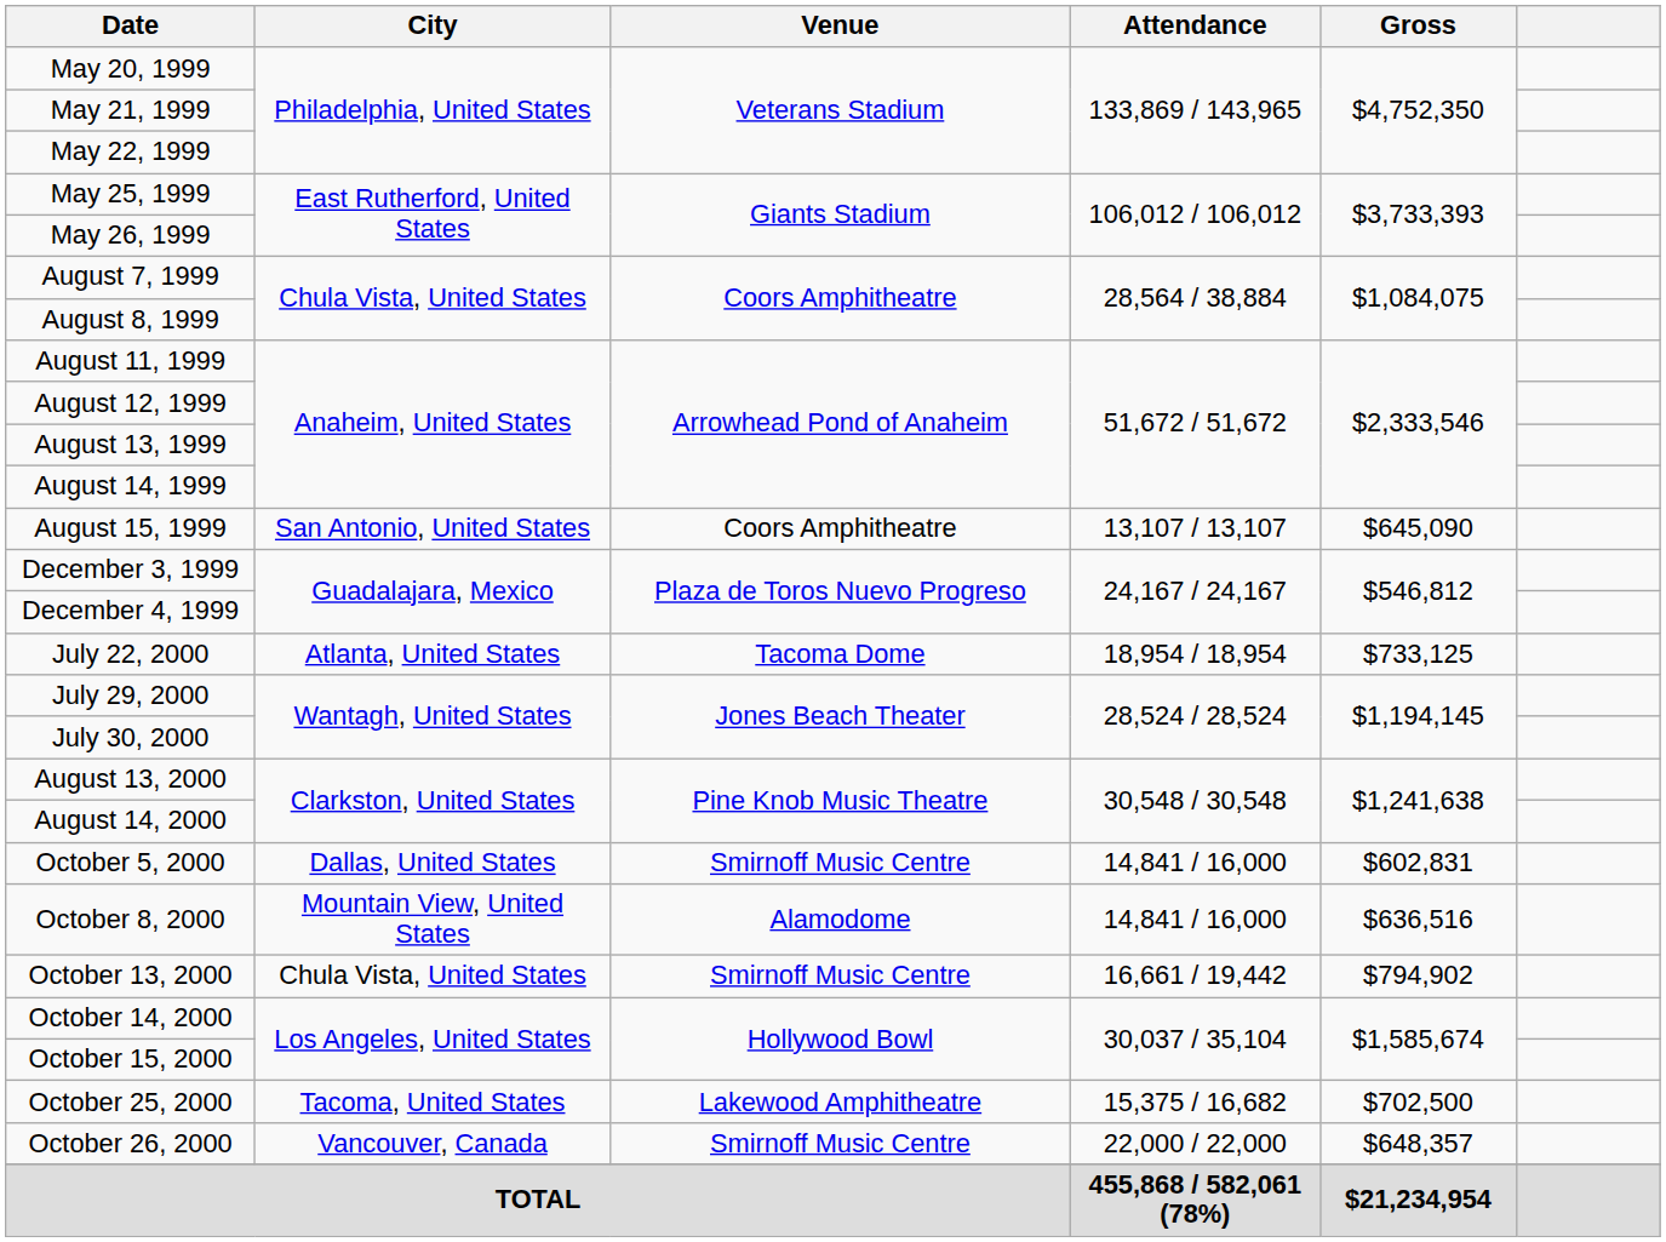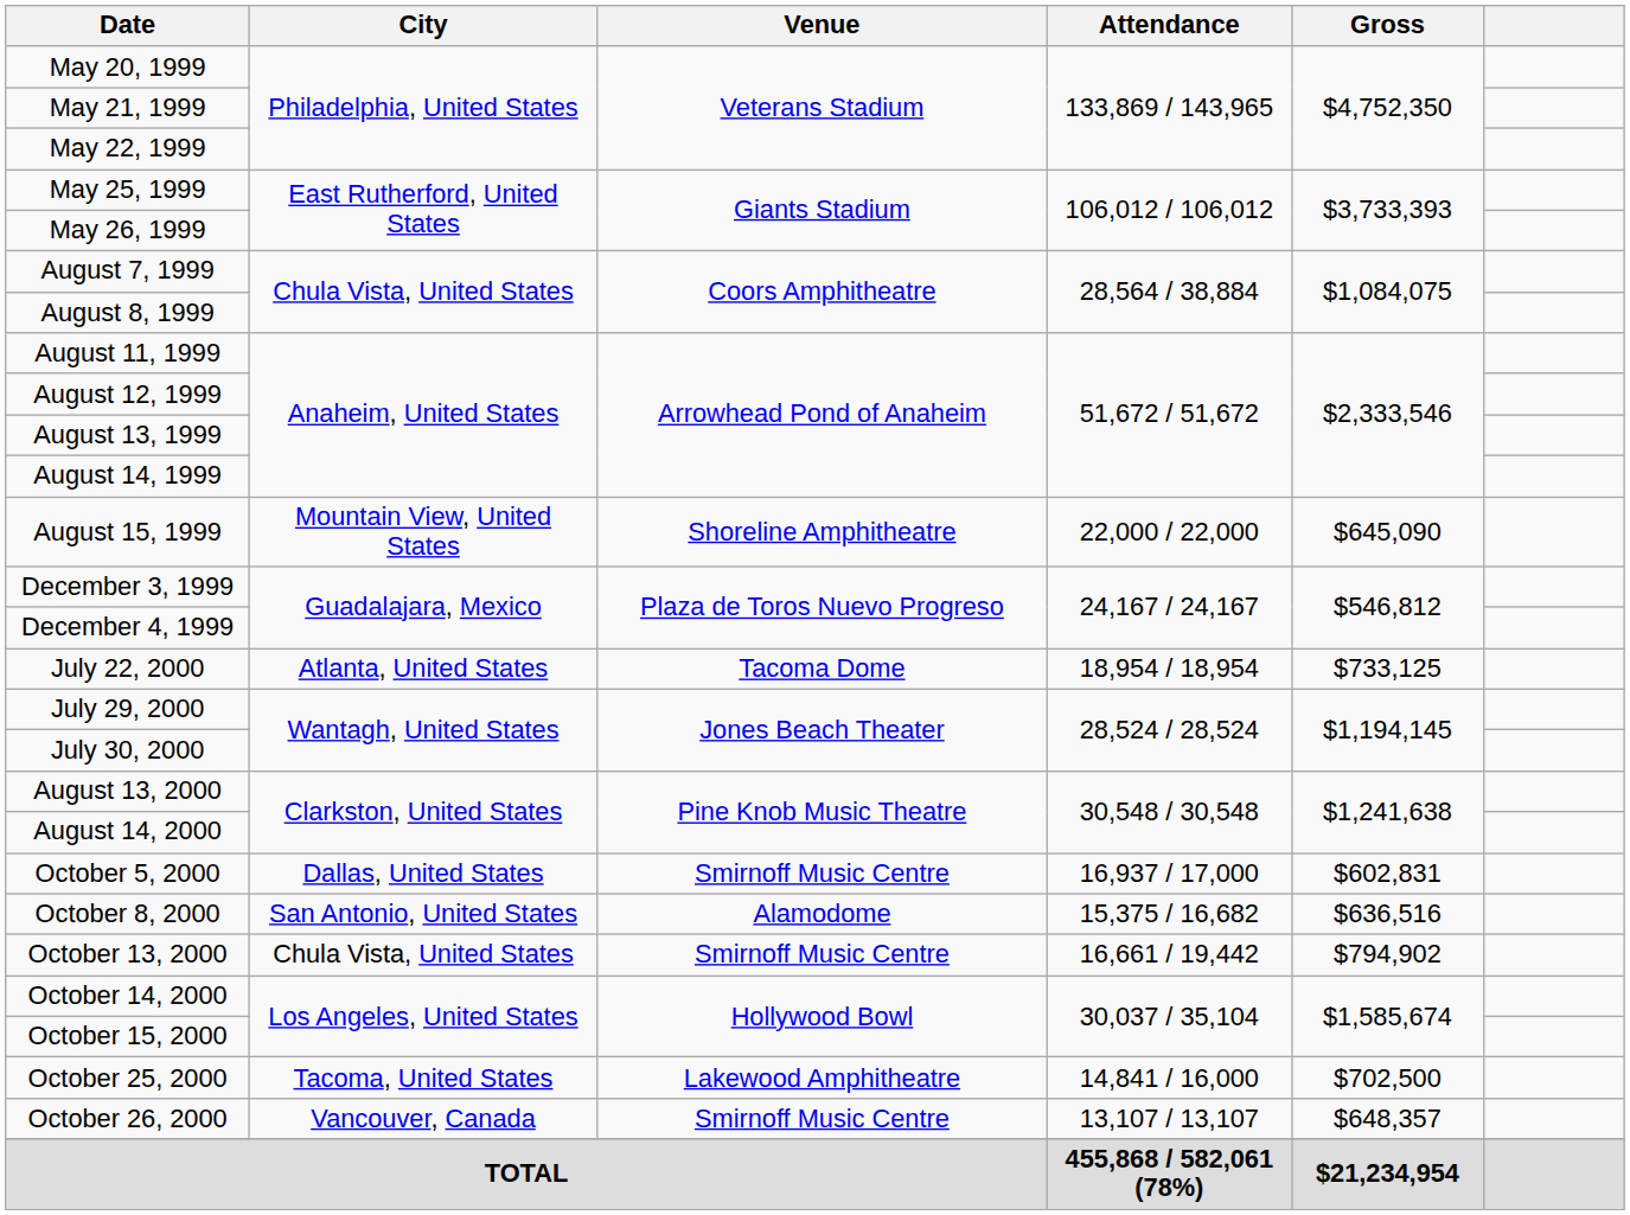 <table class="wikitable sortable plainrowheaders" style="text-align:center;">
 <tr>
 <th scope="col" style="width:9em;">Date</th>
 <th scope="col" style="width:13em;">City</th>
 <th scope="col" style="width:17em;">Venue</th>
 <th scope="col" style="width:9em;">Attendance</th>
 <th scope="col" style="width:7em;">Gross</th>
 <th scope="col" style="width:5em;" class="unsortable"></th>
 </tr>
 <tr>
 <td>May 20, 1999</td>
 <td rowspan="3"><a href='#'>Philadelphia</a>, <a href='#'>United States</a></td>
 <td rowspan="3"><a href='#'>Veterans Stadium</a></td>
 <td rowspan="3">133,869 / 143,965</td>
 <td rowspan="3">$4,752,350</td>
 <td></td>
 </tr>
 <tr>
 <td>May 21, 1999</td>
 <td></td>
 </tr>
 <tr>
 <td>May 22, 1999</td>
 <td></td>
 </tr>
 <tr>
 <td>May 25, 1999</td>
 <td rowspan="2"><a href='#'>East Rutherford</a>, <a href='#'>United States</a></td>
 <td rowspan="2"><a href='#'>Giants Stadium</a></td>
 <td rowspan="2">106,012 / 106,012</td>
 <td rowspan="2">$3,733,393</td>
 <td></td>
 </tr>
 <tr>
 <td>May 26, 1999</td>
 <td></td>
 </tr>
 <tr>
 <td>August 7, 1999</td>
 <td rowspan="2"><a href='#'>Chula Vista</a>, <a href='#'>United States</a></td>
 <td rowspan="2"><a href='#'>Coors Amphitheatre</a></td>
 <td rowspan="2">28,564 / 38,884</td>
 <td rowspan="2">$1,084,075</td>
 <td></td>
 </tr>
 <tr>
 <td>August 8, 1999</td>
 <td></td>
 </tr>
 <tr>
 <td>August 11, 1999</td>
 <td rowspan="4"><a href='#'>Anaheim</a>, <a href='#'>United States</a></td>
 <td rowspan="4"><a href='#'>Arrowhead Pond of Anaheim</a></td>
 <td rowspan="4">51,672 / 51,672</td>
 <td rowspan="4">$2,333,546</td>
 <td></td>
 </tr>
 <tr>
 <td>August 12, 1999</td>
 <td></td>
 </tr>
 <tr>
 <td>August 13, 1999</td>
 <td></td>
 </tr>
 <tr>
 <td>August 14, 1999</td>
 <td></td>
 </tr>
 <tr>
 <td>August 15, 1999</td>
-<td><a href='#'>San Antonio</a>, <a href='#'>United States</a></td>
-<td>Coors Amphitheatre</td>
-<td>13,107 / 13,107</td>
+<td><a href='#'>Mountain View</a>, <a href='#'>United States</a></td>
+<td><a href='#'>Shoreline Amphitheatre</a></td>
+<td>22,000 / 22,000</td>
 <td>$645,090</td>
 <td></td>
 </tr>
 <tr>
 <td>December 3, 1999</td>
 <td rowspan="2"><a href='#'>Guadalajara</a>, <a href='#'>Mexico</a></td>
 <td rowspan="2"><a href='#'>Plaza de Toros Nuevo Progreso</a></td>
 <td rowspan="2">24,167 / 24,167</td>
 <td rowspan="2">$546,812</td>
 <td></td>
 </tr>
 <tr>
 <td>December 4, 1999</td>
 <td></td>
 </tr>
 <tr>
 <td>July 22, 2000</td>
 <td><a href='#'>Atlanta</a>, <a href='#'>United States</a></td>
 <td><a href='#'>Tacoma Dome</a></td>
 <td>18,954 / 18,954</td>
 <td>$733,125</td>
 <td></td>
 </tr>
 <tr>
 <td>July 29, 2000</td>
 <td rowspan="2"><a href='#'>Wantagh</a>, <a href='#'>United States</a></td>
 <td rowspan="2"><a href='#'>Jones Beach Theater</a></td>
 <td rowspan="2">28,524 / 28,524</td>
 <td rowspan="2">$1,194,145</td>
 <td></td>
 </tr>
 <tr>
 <td>July 30, 2000</td>
 <td></td>
 </tr>
 <tr>
 <td>August 13, 2000</td>
 <td rowspan="2"><a href='#'>Clarkston</a>, <a href='#'>United States</a></td>
 <td rowspan="2"><a href='#'>Pine Knob Music Theatre</a></td>
 <td rowspan="2">30,548 / 30,548</td>
 <td rowspan="2">$1,241,638</td>
 <td></td>
 </tr>
 <tr>
 <td>August 14, 2000</td>
 <td></td>
 </tr>
 <tr>
 <td>October 5, 2000</td>
 <td><a href='#'>Dallas</a>, <a href='#'>United States</a></td>
 <td><a href='#'>Smirnoff Music Centre</a></td>
-<td>14,841 / 16,000</td>
+<td>16,937 / 17,000</td>
 <td>$602,831</td>
 <td></td>
 </tr>
 <tr>
 <td>October 8, 2000</td>
-<td><a href='#'>Mountain View</a>, <a href='#'>United States</a></td>
+<td><a href='#'>San Antonio</a>, <a href='#'>United States</a></td>
 <td><a href='#'>Alamodome</a></td>
-<td>14,841 / 16,000</td>
+<td>15,375 / 16,682</td>
 <td>$636,516</td>
 <td></td>
 </tr>
 <tr>
 <td>October 13, 2000</td>
 <td>Chula Vista, <a href='#'>United States</a></td>
 <td><a href='#'>Smirnoff Music Centre</a></td>
 <td>16,661 / 19,442</td>
 <td>$794,902</td>
 <td></td>
 </tr>
 <tr>
 <td>October 14, 2000</td>
 <td rowspan="2"><a href='#'>Los Angeles</a>, <a href='#'>United States</a></td>
 <td rowspan="2"><a href='#'>Hollywood Bowl</a></td>
 <td rowspan="2">30,037 / 35,104</td>
 <td rowspan="2">$1,585,674</td>
 <td></td>
 </tr>
 <tr>
 <td>October 15, 2000</td>
 <td></td>
 </tr>
 <tr>
 <td>October 25, 2000</td>
 <td><a href='#'>Tacoma</a>, <a href='#'>United States</a></td>
 <td><a href='#'>Lakewood Amphitheatre</a></td>
-<td>15,375 / 16,682</td>
+<td>14,841 / 16,000</td>
 <td>$702,500</td>
 <td></td>
 </tr>
 <tr>
 <td>October 26, 2000</td>
 <td><a href='#'>Vancouver</a>, <a href='#'>Canada</a></td>
 <td><a href='#'>Smirnoff Music Centre</a></td>
-<td>22,000 / 22,000</td>
+<td>13,107 / 13,107</td>
 <td>$648,357</td>
 <td></td>
 </tr>
 <tr>
 </tr>
 <tr style="background:#ddd;">
 <td colspan="3"><strong>TOTAL</strong></td>
 <td><strong>455,868 / 582,061 (78%)</strong></td>
 <td><strong>$21,234,954</strong></td>
 <td></td>
 </tr>
 </table>
